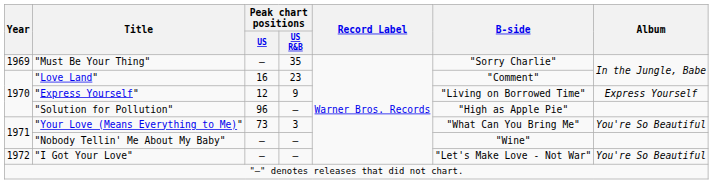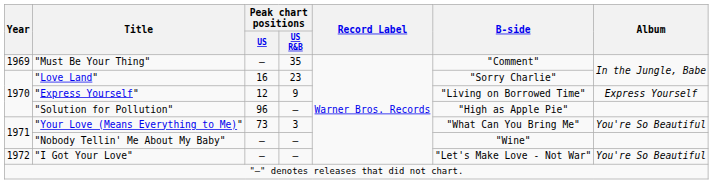 <table class="wikitable" style=text-align:center;>
 <tr>
 <th rowspan="2">Year</th>
 <th rowspan="2">Title</th>
 <th colspan="2">Peak chart<br>positions</th>
 <th rowspan="2"><a href='#'>Record Label</a></th>
 <th rowspan="2"><a href='#'>B-side</a></th>
 <th rowspan="2">Album</th>
 </tr>
 <tr style="font-size:smaller;">
 <th width=40 align=centre><a href='#'>US</a><br></th>
 <th width=40 align=centre><a href='#'>US<br>R&B</a><br></th>
 </tr>
 <tr>
 <td rowspan="1">1969</td>
 <td align=left>"Must Be Your Thing"</td>
 <td>—</td>
 <td>35</td>
 <td rowspan="7"><a href='#'>Warner Bros. Records</a></td>
-<td>"Sorry Charlie"</td>
+<td>"Comment"</td>
 <td rowspan="2"><em>In the Jungle, Babe</em></td>
 </tr>
 <tr>
 <td rowspan="3">1970</td>
 <td align=left>"<a href='#'>Love Land</a>"</td>
 <td>16</td>
 <td>23</td>
-<td>"Comment"</td>
+<td>"Sorry Charlie"</td>
 </tr>
 <tr>
 <td align=left>"<a href='#'>Express Yourself</a>"</td>
 <td>12</td>
 <td>9</td>
 <td>"Living on Borrowed Time"</td>
 <td rowspan="1"><em>Express Yourself</em></td>
 </tr>
 <tr>
 <td align=left>"Solution for Pollution"</td>
 <td>96</td>
 <td>—</td>
 <td>"High as Apple Pie"</td>
 <td rowspan="1"></td>
 </tr>
 <tr>
 <td rowspan="2">1971</td>
 <td align=left>"<a href='#'>Your Love (Means Everything to Me)</a>"</td>
 <td>73</td>
 <td>3</td>
 <td>"What Can You Bring Me"</td>
 <td rowspan="1"><em>You're So Beautiful</em></td>
 </tr>
 <tr>
 <td align=left>"Nobody Tellin' Me About My Baby"</td>
 <td>—</td>
 <td>—</td>
 <td>"Wine"</td>
 <td rowspan="1"></td>
 </tr>
 <tr>
 <td rowspan="1">1972</td>
 <td align=left>"I Got Your Love"</td>
 <td>—</td>
 <td>—</td>
 <td>"Let's Make Love - Not War"</td>
 <td rowspan="1"><em>You're So Beautiful</em></td>
 </tr>
 <tr>
 <td colspan="7" style="text-align:center; font-size:9pt;">"—" denotes releases that did not chart.</td>
 </tr>
 </table>
